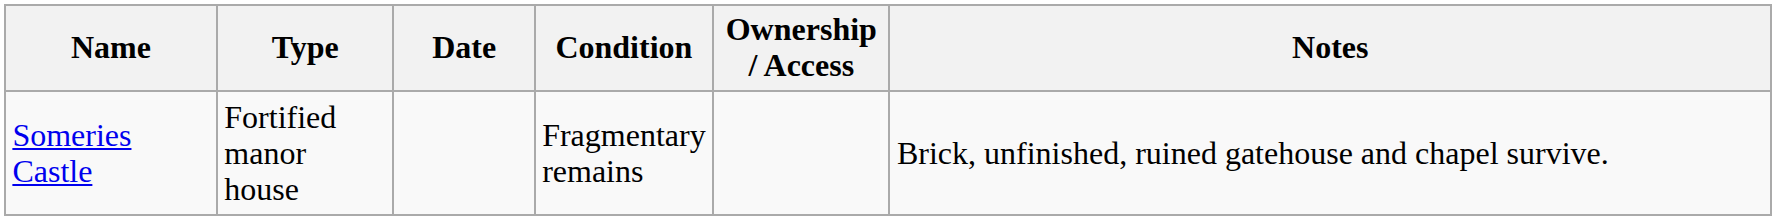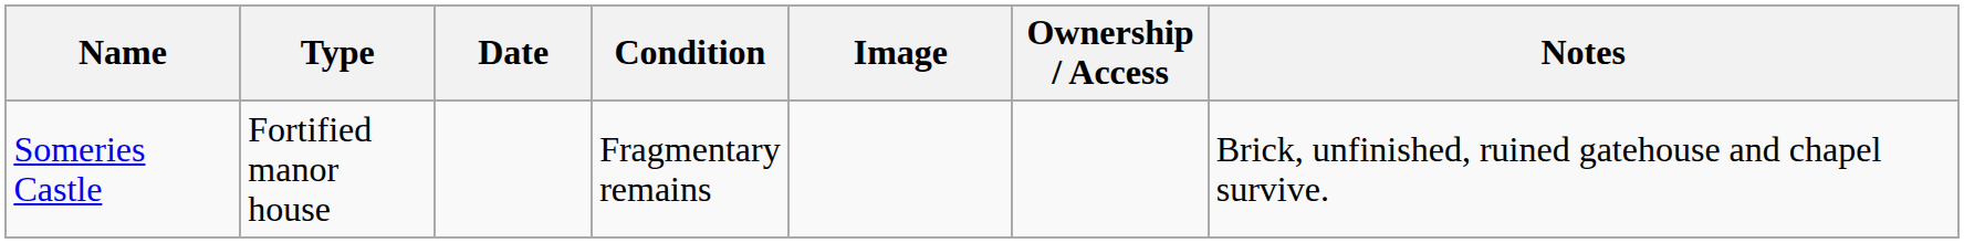 <table class="wikitable sortable" width="100%">
 <tr>
 <th width="12%">Name</th>
 <th width="10%">Type</th>
 <th width="8%">Date</th>
 <th width="10%">Condition</th>
+<th class="unsortable" width="94">Image</th>
 <th width="10%">Ownership / Access</th>
 <th class="unsortable">Notes</th>
 </tr>
 <tr>
 <td><a href='#'>Someries Castle</a></td>
 <td>Fortified manor house</td>
 <td></td>
 <td>Fragmentary remains</td>
 <td></td>
+<td></td>
 <td>Brick, unfinished, ruined gatehouse and chapel survive.</td>
 </tr>
 </table>
